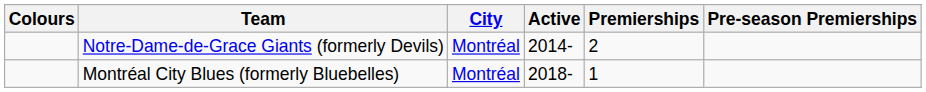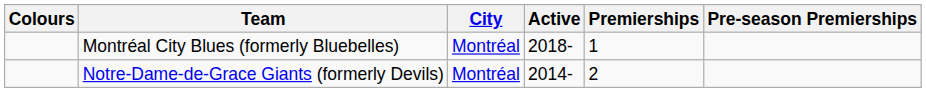 <table class="wikitable sortable" style="margin: 1em 1em 1em 0; border: 1px #aaa solid; border-collapse: collapse; font-size: 95%;">
 <tr>
 <th>Colours</th>
 <th>Team</th>
 <th><a href='#'>City</a></th>
 <th>Active</th>
 <th>Premierships</th>
 <th>Pre-season Premierships</th>
 </tr>
 <tr>
 <td></td>
+<td>Montréal City Blues (formerly Bluebelles)</td>
+<td><a href='#'>Montréal</a></td>
+<td>2018-</td>
+<td>1</td>
+<td></td>
+</tr>
+<tr>
+<td></td>
 <td><a href='#'>Notre-Dame-de-Grace Giants</a> (formerly Devils)</td>
 <td><a href='#'>Montréal</a></td>
 <td>2014-</td>
 <td>2</td>
 <td></td>
 </tr>
-<tr>
-<td></td>
-<td>Montréal City Blues (formerly Bluebelles)</td>
-<td><a href='#'>Montréal</a></td>
-<td>2018-</td>
-<td>1</td>
-<td></td>
-</tr>
 </table>
